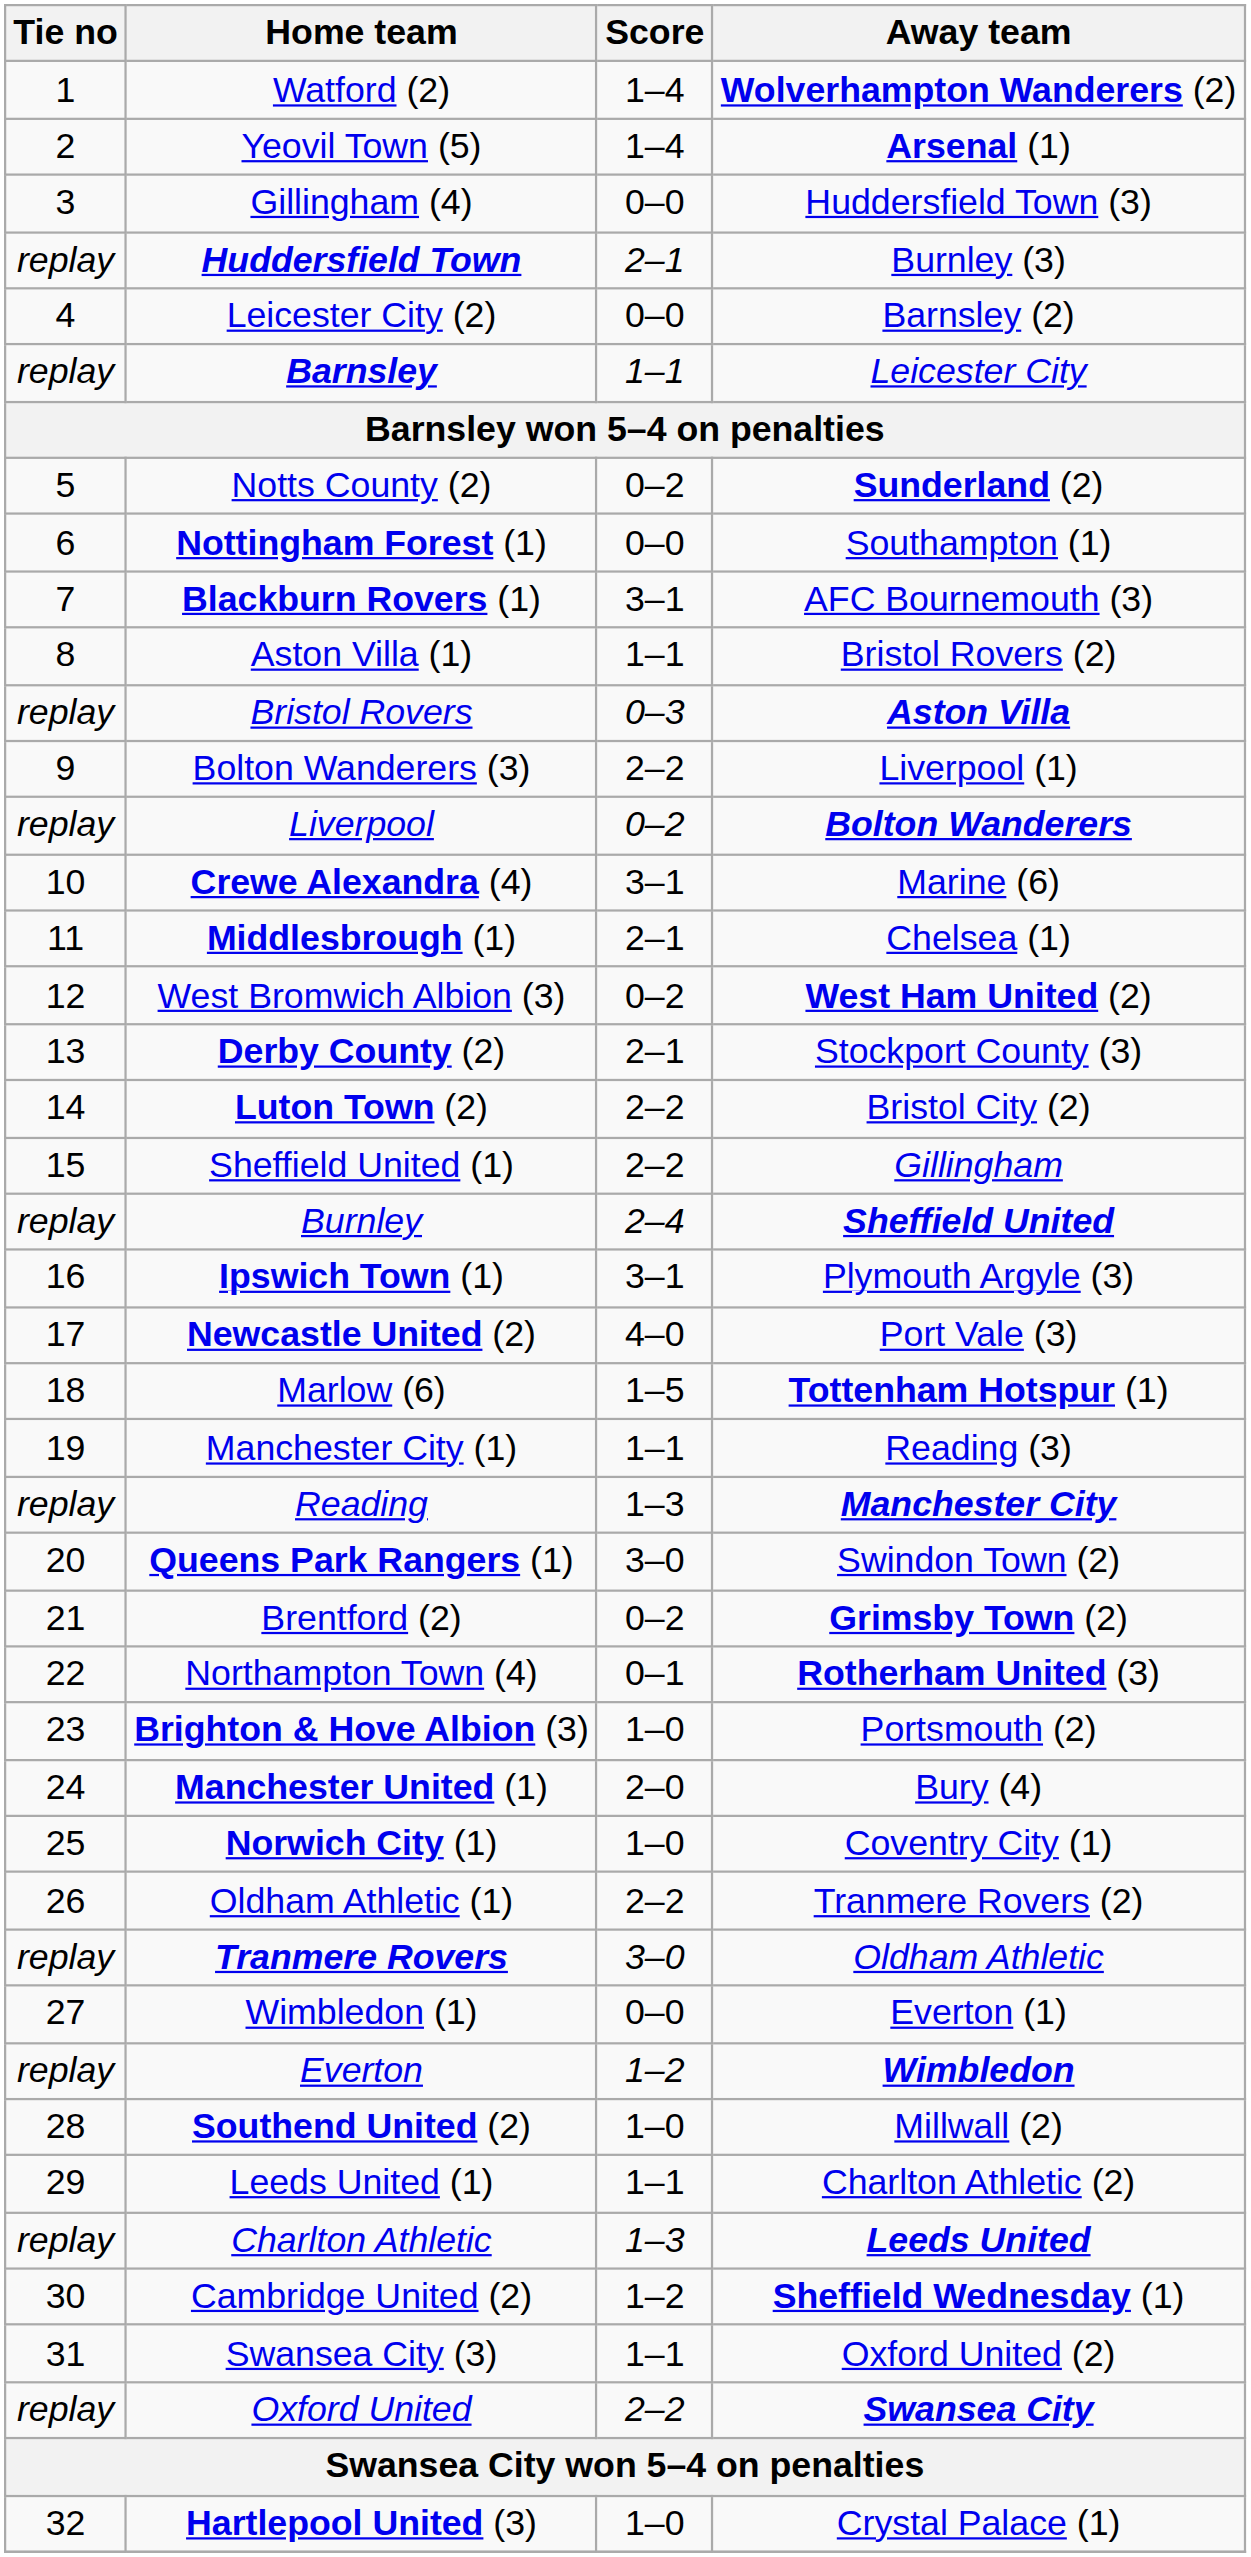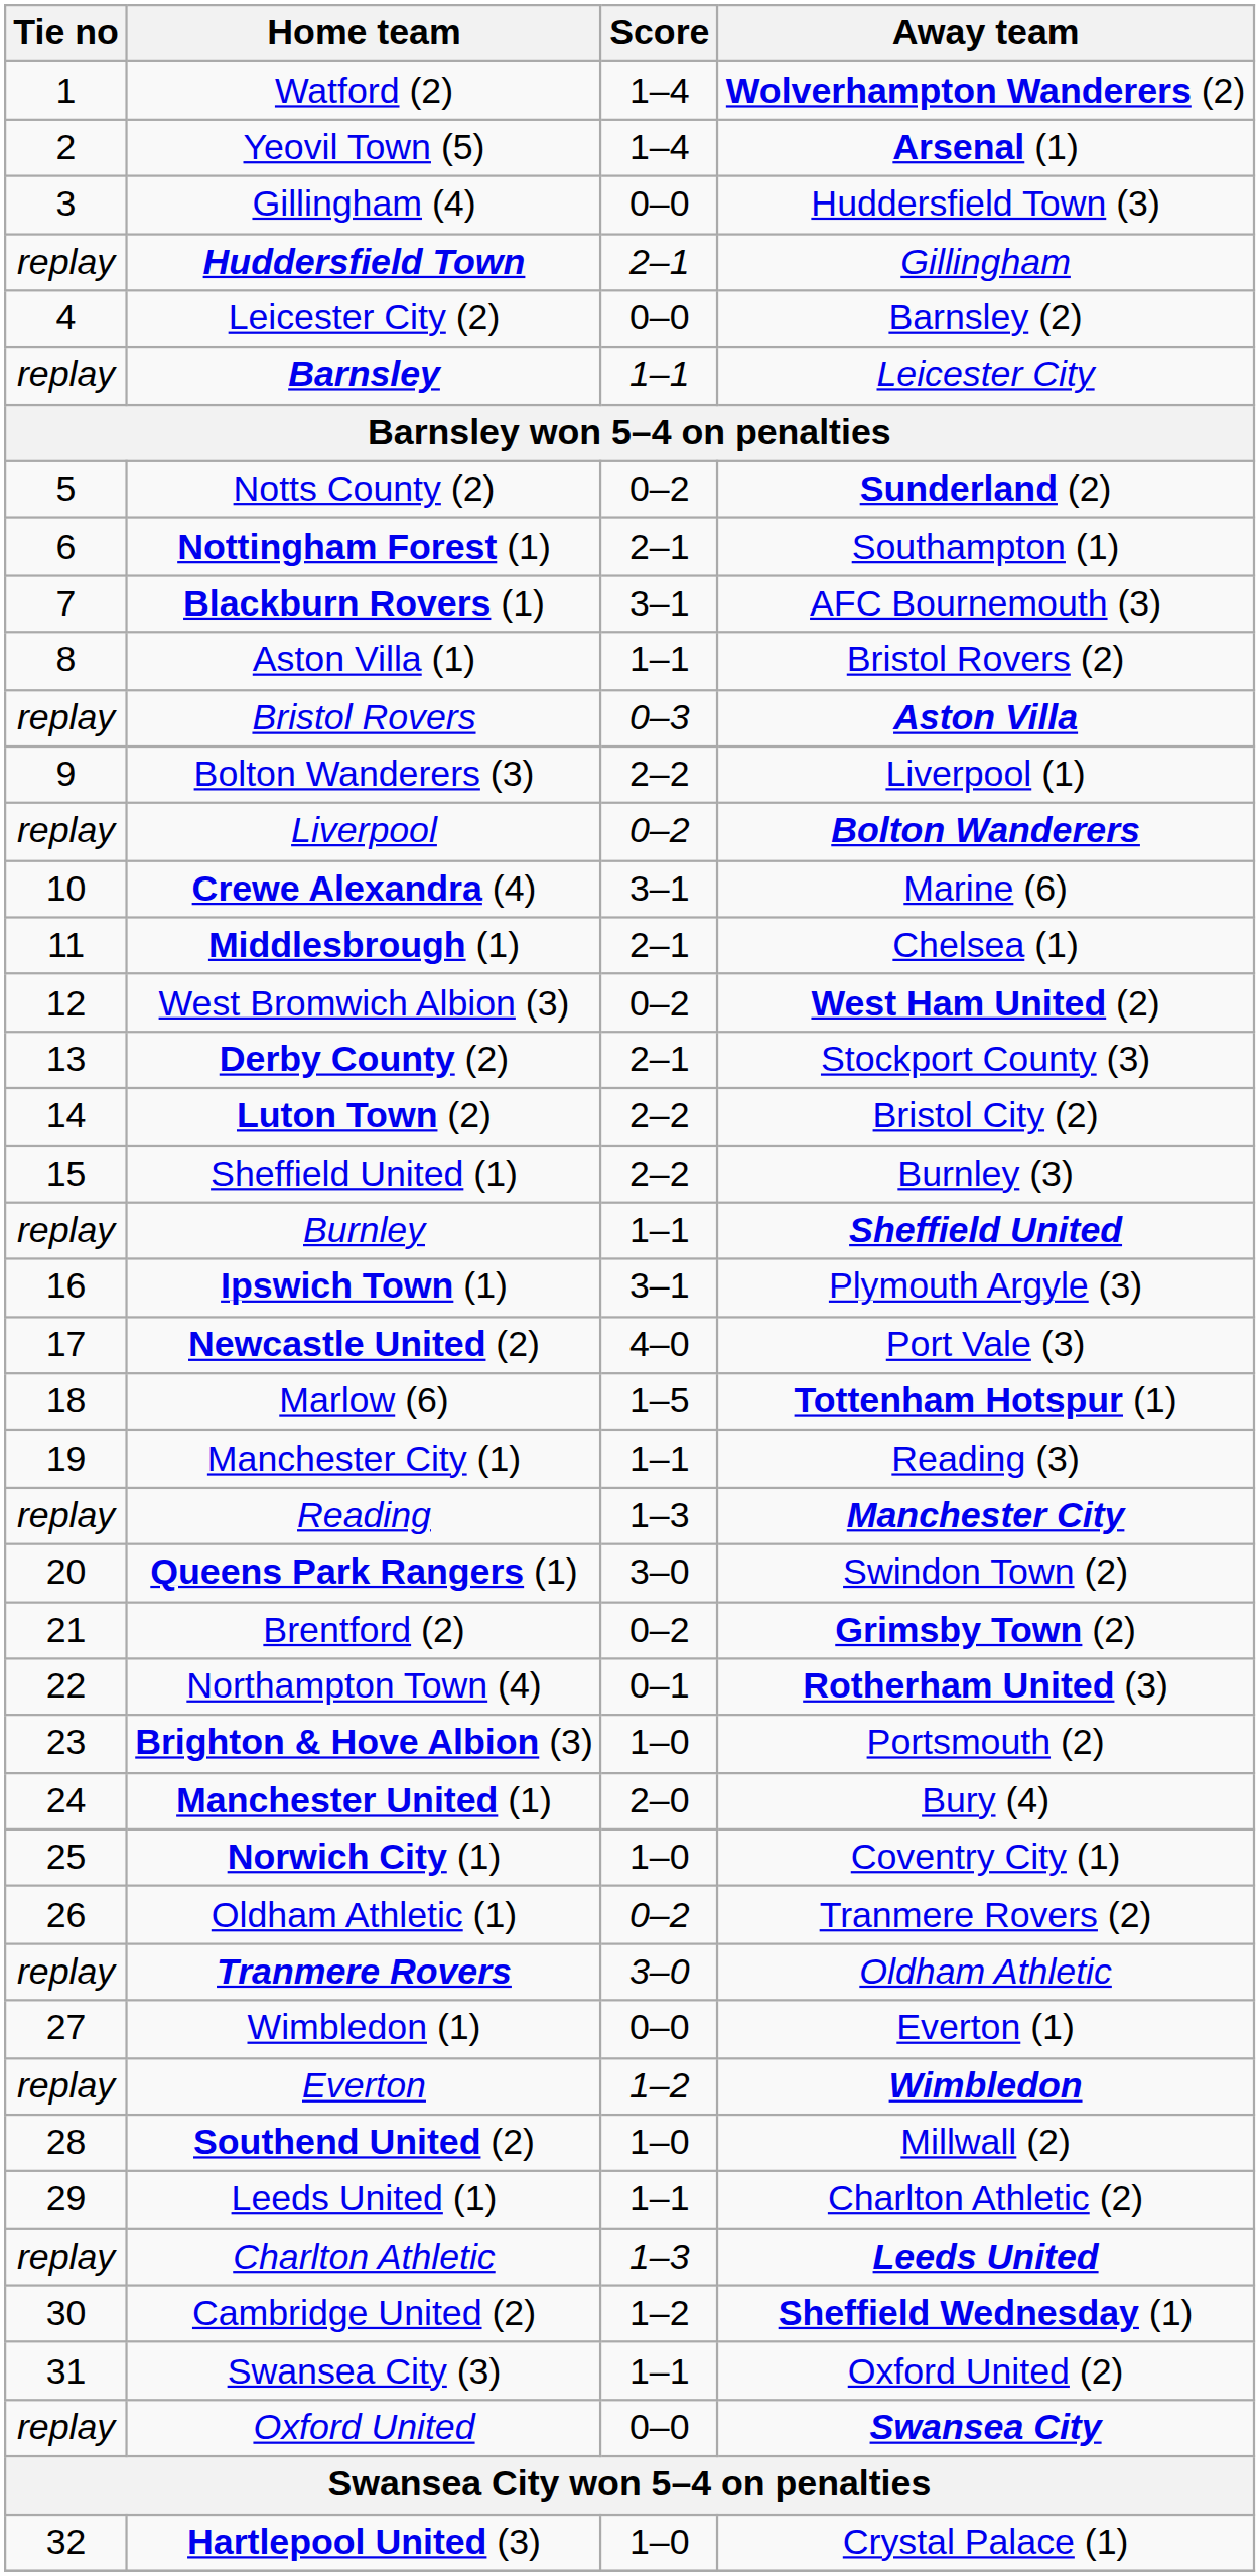 <table class="wikitable" style="text-align: center">
 <tr>
 <th>Tie no</th>
 <th>Home team</th>
 <th>Score</th>
 <th>Away team</th>
 </tr>
 <tr>
 <td>1</td>
 <td><a href='#'>Watford</a> (2)</td>
 <td>1–4</td>
 <td><strong><a href='#'>Wolverhampton Wanderers</a></strong> (2)</td>
 </tr>
 <tr>
 <td>2</td>
 <td><a href='#'>Yeovil Town</a> (5)</td>
 <td>1–4</td>
 <td><strong><a href='#'>Arsenal</a></strong> (1)</td>
 </tr>
 <tr>
 <td>3</td>
 <td><a href='#'>Gillingham</a> (4)</td>
 <td>0–0</td>
 <td><a href='#'>Huddersfield Town</a> (3)</td>
 </tr>
 <tr>
 <td><em>replay</em></td>
 <td><strong><em><a href='#'>Huddersfield Town</a></em></strong></td>
 <td><em>2–1</em></td>
-<td><a href='#'>Burnley</a> (3)</td>
+<td><em><a href='#'>Gillingham</a></em></td>
 </tr>
 <tr>
 <td>4</td>
 <td><a href='#'>Leicester City</a> (2)</td>
 <td>0–0</td>
 <td><a href='#'>Barnsley</a> (2)</td>
 </tr>
 <tr>
 <td><em>replay</em></td>
 <td><strong><em><a href='#'>Barnsley</a></em></strong></td>
 <td><em>1–1</em></td>
 <td><em><a href='#'>Leicester City</a></em></td>
 </tr>
 <tr>
 <th colspan=4>Barnsley won 5–4 on penalties</th>
 </tr>
 <tr>
 <td>5</td>
 <td><a href='#'>Notts County</a> (2)</td>
 <td>0–2</td>
 <td><strong><a href='#'>Sunderland</a></strong> (2)</td>
 </tr>
 <tr>
 <td>6</td>
 <td><strong><a href='#'>Nottingham Forest</a></strong> (1)</td>
-<td>0–0</td>
+<td>2–1</td>
 <td><a href='#'>Southampton</a> (1)</td>
 </tr>
 <tr>
 <td>7</td>
 <td><strong><a href='#'>Blackburn Rovers</a></strong> (1)</td>
 <td>3–1</td>
 <td><a href='#'>AFC Bournemouth</a> (3)</td>
 </tr>
 <tr>
 <td>8</td>
 <td><a href='#'>Aston Villa</a> (1)</td>
 <td>1–1</td>
 <td><a href='#'>Bristol Rovers</a> (2)</td>
 </tr>
 <tr>
 <td><em>replay</em></td>
 <td><em><a href='#'>Bristol Rovers</a></em></td>
 <td><em>0–3</em></td>
 <td><strong><em><a href='#'>Aston Villa</a></em></strong></td>
 </tr>
 <tr>
 <td>9</td>
 <td><a href='#'>Bolton Wanderers</a> (3)</td>
 <td>2–2</td>
 <td><a href='#'>Liverpool</a> (1)</td>
 </tr>
 <tr>
 <td><em>replay</em></td>
 <td><em><a href='#'>Liverpool</a></em></td>
 <td><em>0–2</em></td>
 <td><strong><em><a href='#'>Bolton Wanderers</a></em></strong></td>
 </tr>
 <tr>
 <td>10</td>
 <td><strong><a href='#'>Crewe Alexandra</a></strong> (4)</td>
 <td>3–1</td>
 <td><a href='#'>Marine</a> (6)</td>
 </tr>
 <tr>
 <td>11</td>
 <td><strong><a href='#'>Middlesbrough</a></strong> (1)</td>
 <td>2–1</td>
 <td><a href='#'>Chelsea</a> (1)</td>
 </tr>
 <tr>
 <td>12</td>
 <td><a href='#'>West Bromwich Albion</a> (3)</td>
 <td>0–2</td>
 <td><strong><a href='#'>West Ham United</a></strong> (2)</td>
 </tr>
 <tr>
 <td>13</td>
 <td><strong><a href='#'>Derby County</a></strong> (2)</td>
 <td>2–1</td>
 <td><a href='#'>Stockport County</a> (3)</td>
 </tr>
 <tr>
 <td>14</td>
 <td><strong><a href='#'>Luton Town</a></strong> (2)</td>
 <td>2–2</td>
 <td><a href='#'>Bristol City</a> (2)</td>
 </tr>
 <tr>
 <td>15</td>
 <td><a href='#'>Sheffield United</a> (1)</td>
 <td>2–2</td>
-<td><em><a href='#'>Gillingham</a></em></td>
+<td><a href='#'>Burnley</a> (3)</td>
 </tr>
 <tr>
 <td><em>replay</em></td>
 <td><em><a href='#'>Burnley</a></em></td>
-<td><em>2–4</em></td>
+<td>1–1</td>
 <td><strong><em><a href='#'>Sheffield United</a></em></strong></td>
 </tr>
 <tr>
 <td>16</td>
 <td><strong><a href='#'>Ipswich Town</a></strong> (1)</td>
 <td>3–1</td>
 <td><a href='#'>Plymouth Argyle</a> (3)</td>
 </tr>
 <tr>
 <td>17</td>
 <td><strong><a href='#'>Newcastle United</a></strong> (2)</td>
 <td>4–0</td>
 <td><a href='#'>Port Vale</a> (3)</td>
 </tr>
 <tr>
 <td>18</td>
 <td><a href='#'>Marlow</a> (6)</td>
 <td>1–5</td>
 <td><strong><a href='#'>Tottenham Hotspur</a></strong> (1)</td>
 </tr>
 <tr>
 <td>19</td>
 <td><a href='#'>Manchester City</a> (1)</td>
 <td>1–1</td>
 <td><a href='#'>Reading</a> (3)</td>
 </tr>
 <tr>
 <td><em>replay</em></td>
 <td><em><a href='#'>Reading</a></em></td>
 <td>1–3</td>
 <td><strong><em><a href='#'>Manchester City</a></em></strong></td>
 </tr>
 <tr>
 <td>20</td>
 <td><strong><a href='#'>Queens Park Rangers</a></strong> (1)</td>
 <td>3–0</td>
 <td><a href='#'>Swindon Town</a> (2)</td>
 </tr>
 <tr>
 <td>21</td>
 <td><a href='#'>Brentford</a> (2)</td>
 <td>0–2</td>
 <td><strong><a href='#'>Grimsby Town</a></strong> (2)</td>
 </tr>
 <tr>
 <td>22</td>
 <td><a href='#'>Northampton Town</a> (4)</td>
 <td>0–1</td>
 <td><strong><a href='#'>Rotherham United</a></strong> (3)</td>
 </tr>
 <tr>
 <td>23</td>
 <td><strong><a href='#'>Brighton & Hove Albion</a></strong> (3)</td>
 <td>1–0</td>
 <td><a href='#'>Portsmouth</a> (2)</td>
 </tr>
 <tr>
 <td>24</td>
 <td><strong><a href='#'>Manchester United</a></strong> (1)</td>
 <td>2–0</td>
 <td><a href='#'>Bury</a> (4)</td>
 </tr>
 <tr>
 <td>25</td>
 <td><strong><a href='#'>Norwich City</a></strong> (1)</td>
 <td>1–0</td>
 <td><a href='#'>Coventry City</a> (1)</td>
 </tr>
 <tr>
 <td>26</td>
 <td><a href='#'>Oldham Athletic</a> (1)</td>
-<td>2–2</td>
+<td><em>0–2</em></td>
 <td><a href='#'>Tranmere Rovers</a> (2)</td>
 </tr>
 <tr>
 <td><em>replay</em></td>
 <td><strong><em><a href='#'>Tranmere Rovers</a></em></strong></td>
 <td><em>3–0</em></td>
 <td><em><a href='#'>Oldham Athletic</a></em></td>
 </tr>
 <tr>
 <td>27</td>
 <td><a href='#'>Wimbledon</a> (1)</td>
 <td>0–0</td>
 <td><a href='#'>Everton</a> (1)</td>
 </tr>
 <tr>
 <td><em>replay</em></td>
 <td><em><a href='#'>Everton</a></em></td>
 <td><em>1–2</em></td>
 <td><strong><em><a href='#'>Wimbledon</a></em></strong></td>
 </tr>
 <tr>
 <td>28</td>
 <td><strong><a href='#'>Southend United</a></strong> (2)</td>
 <td>1–0</td>
 <td><a href='#'>Millwall</a> (2)</td>
 </tr>
 <tr>
 <td>29</td>
 <td><a href='#'>Leeds United</a> (1)</td>
 <td>1–1</td>
 <td><a href='#'>Charlton Athletic</a> (2)</td>
 </tr>
 <tr>
 <td><em>replay</em></td>
 <td><em><a href='#'>Charlton Athletic</a></em></td>
 <td><em>1–3</em></td>
 <td><strong><em><a href='#'>Leeds United</a></em></strong></td>
 </tr>
 <tr>
 <td>30</td>
 <td><a href='#'>Cambridge United</a> (2)</td>
 <td>1–2</td>
 <td><strong><a href='#'>Sheffield Wednesday</a></strong> (1)</td>
 </tr>
 <tr>
 <td>31</td>
 <td><a href='#'>Swansea City</a> (3)</td>
 <td>1–1</td>
 <td><a href='#'>Oxford United</a> (2)</td>
 </tr>
 <tr>
 <td><em>replay</em></td>
 <td><em><a href='#'>Oxford United</a></em></td>
-<td><em>2–2</em></td>
+<td>0–0</td>
 <td><strong><em><a href='#'>Swansea City</a></em></strong></td>
 </tr>
 <tr>
 <th colspan=4>Swansea City won 5–4 on penalties</th>
 </tr>
 <tr>
 <td>32</td>
 <td><strong><a href='#'>Hartlepool United</a></strong> (3)</td>
 <td>1–0</td>
 <td><a href='#'>Crystal Palace</a> (1)</td>
 </tr>
 <tr>
 </tr>
 </table>
